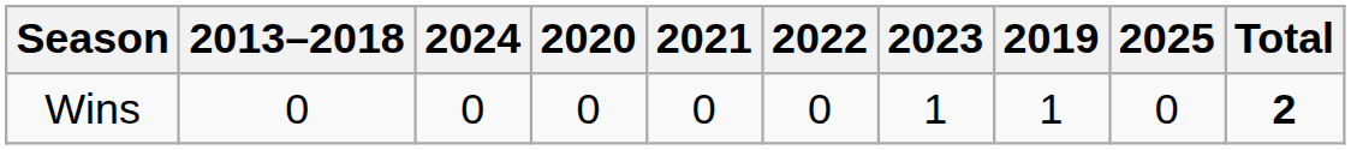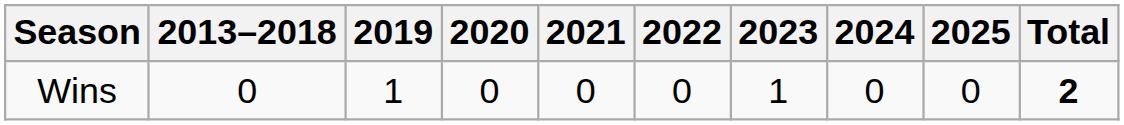 <table class="wikitable">
 <tr>
 <th>Season</th>
 <th>2013–2018</th>
-<th>2024</th>
+<th>2019</th>
 <th>2020</th>
 <th>2021</th>
 <th>2022</th>
 <th>2023</th>
-<th>2019</th>
+<th>2024</th>
 <th>2025</th>
 <th>Total</th>
 </tr>
 <tr align=center>
 <td>Wins</td>
 <td>0</td>
-<td>0</td>
+<td>1</td>
 <td>0</td>
 <td>0</td>
 <td>0</td>
 <td>1</td>
-<td>1</td>
+<td>0</td>
 <td>0</td>
 <td><strong>2</strong></td>
 </tr>
 </table>
